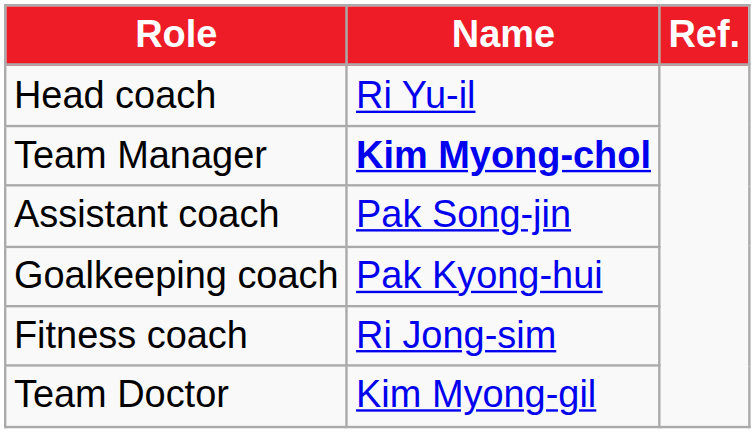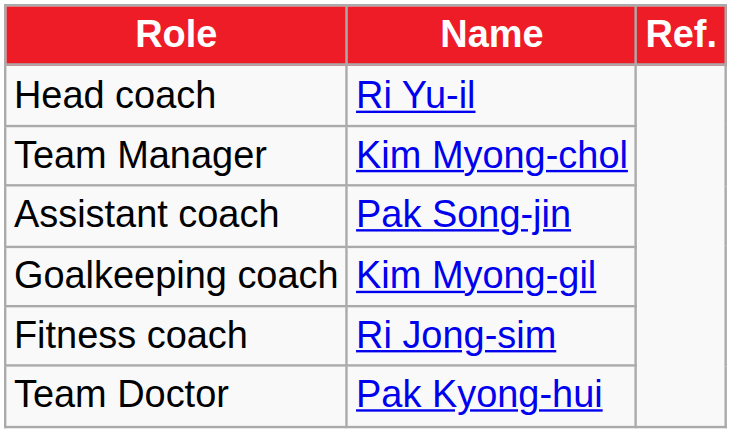 <table class="wikitable">
 <tr>
 <th style="background:#ED1C27;color:white">Role</th>
 <th style="background:#ED1C27;color:white">Name</th>
 <th style="background:#ED1C27;color:white">Ref.</th>
 </tr>
 <tr>
 <td>Head coach</td>
 <td> <a href='#'>Ri Yu-il</a></td>
 <td rowspan=10></td>
 </tr>
 <tr>
 <td>Team Manager</td>
-<td><strong> <a href='#'>Kim Myong-chol</a></strong></td>
+<td> <a href='#'>Kim Myong-chol</a></td>
 </tr>
 <tr>
 <td>Assistant coach</td>
 <td> <a href='#'>Pak Song-jin</a></td>
 </tr>
 <tr>
 <td>Goalkeeping coach</td>
-<td> <a href='#'>Pak Kyong-hui</a></td>
+<td> <a href='#'>Kim Myong-gil</a></td>
 </tr>
 <tr>
 <td>Fitness coach</td>
 <td> <a href='#'>Ri Jong-sim</a></td>
 </tr>
 <tr>
 <td>Team Doctor</td>
-<td> <a href='#'>Kim Myong-gil</a></td>
+<td> <a href='#'>Pak Kyong-hui</a></td>
 </tr>
 </table>
